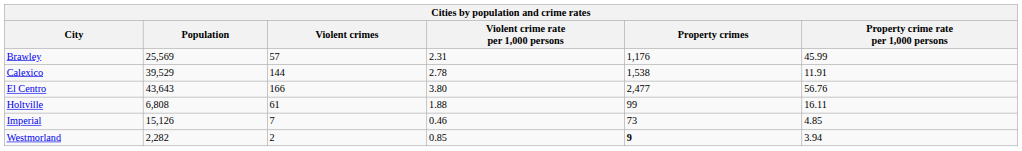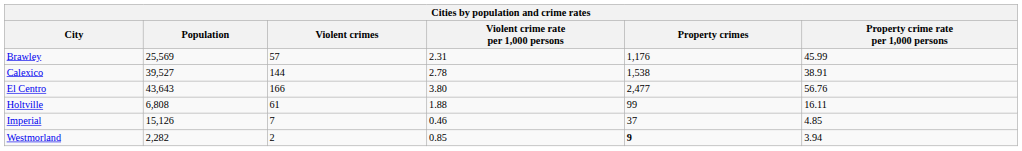 <table class="wikitable collapsible collapsed sortable" style="width: 100%;">
 <tr>
 <th colspan="9">Cities by population and crime rates</th>
 </tr>
 <tr>
 <th>City</th>
 <th data-sort-type="number">Population</th>
 <th data-sort-type="number">Violent crimes</th>
 <th data-sort-type="number">Violent crime rate<br>per 1,000 persons</th>
 <th data-sort-type="number">Property crimes</th>
 <th data-sort-type="number">Property crime rate<br>per 1,000 persons</th>
 </tr>
 <tr>
 <td><a href='#'>Brawley</a></td>
 <td>25,569</td>
 <td>57</td>
 <td>2.31</td>
 <td>1,176</td>
 <td>45.99</td>
 </tr>
 <tr>
 <td><a href='#'>Calexico</a></td>
-<td>39,529</td>
+<td>39,527</td>
 <td>144</td>
 <td>2.78</td>
 <td>1,538</td>
-<td>11.91</td>
+<td>38.91</td>
 </tr>
 <tr>
 <td><a href='#'>El Centro</a></td>
 <td>43,643</td>
 <td>166</td>
 <td>3.80</td>
 <td>2,477</td>
 <td>56.76</td>
 </tr>
 <tr>
 <td><a href='#'>Holtville</a></td>
 <td>6,808</td>
 <td>61</td>
 <td>1.88</td>
 <td>99</td>
 <td>16.11</td>
 </tr>
 <tr>
 <td><a href='#'>Imperial</a></td>
 <td>15,126</td>
 <td>7</td>
 <td>0.46</td>
-<td>73</td>
+<td>37</td>
 <td>4.85</td>
 </tr>
 <tr>
 <td><a href='#'>Westmorland</a></td>
 <td>2,282</td>
 <td>2</td>
 <td>0.85</td>
 <td><strong>9</strong></td>
 <td>3.94</td>
 </tr>
 </table>
